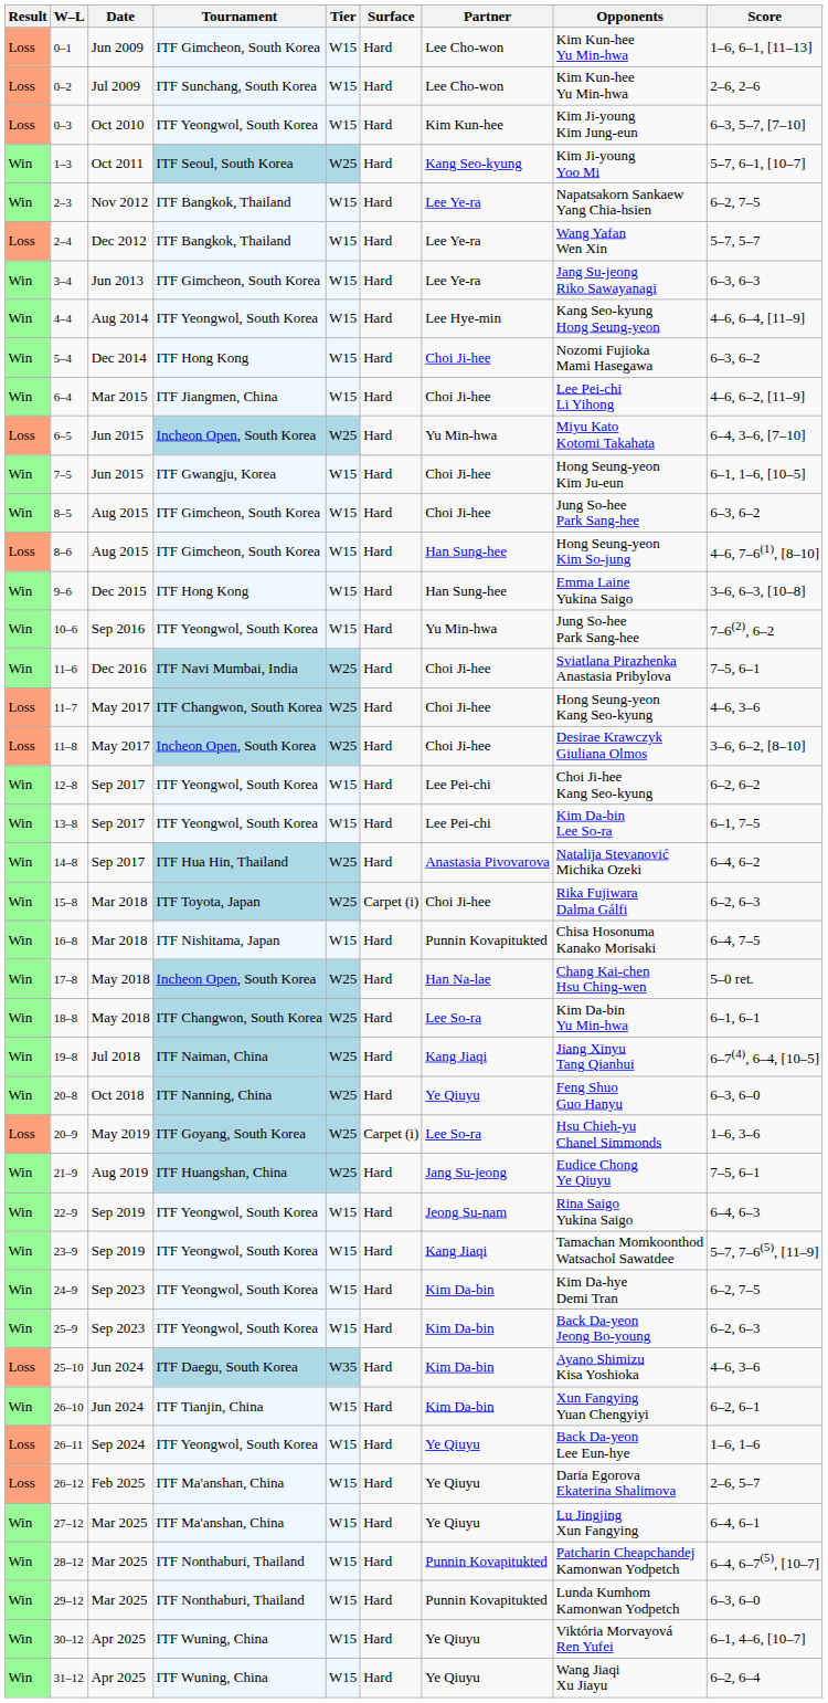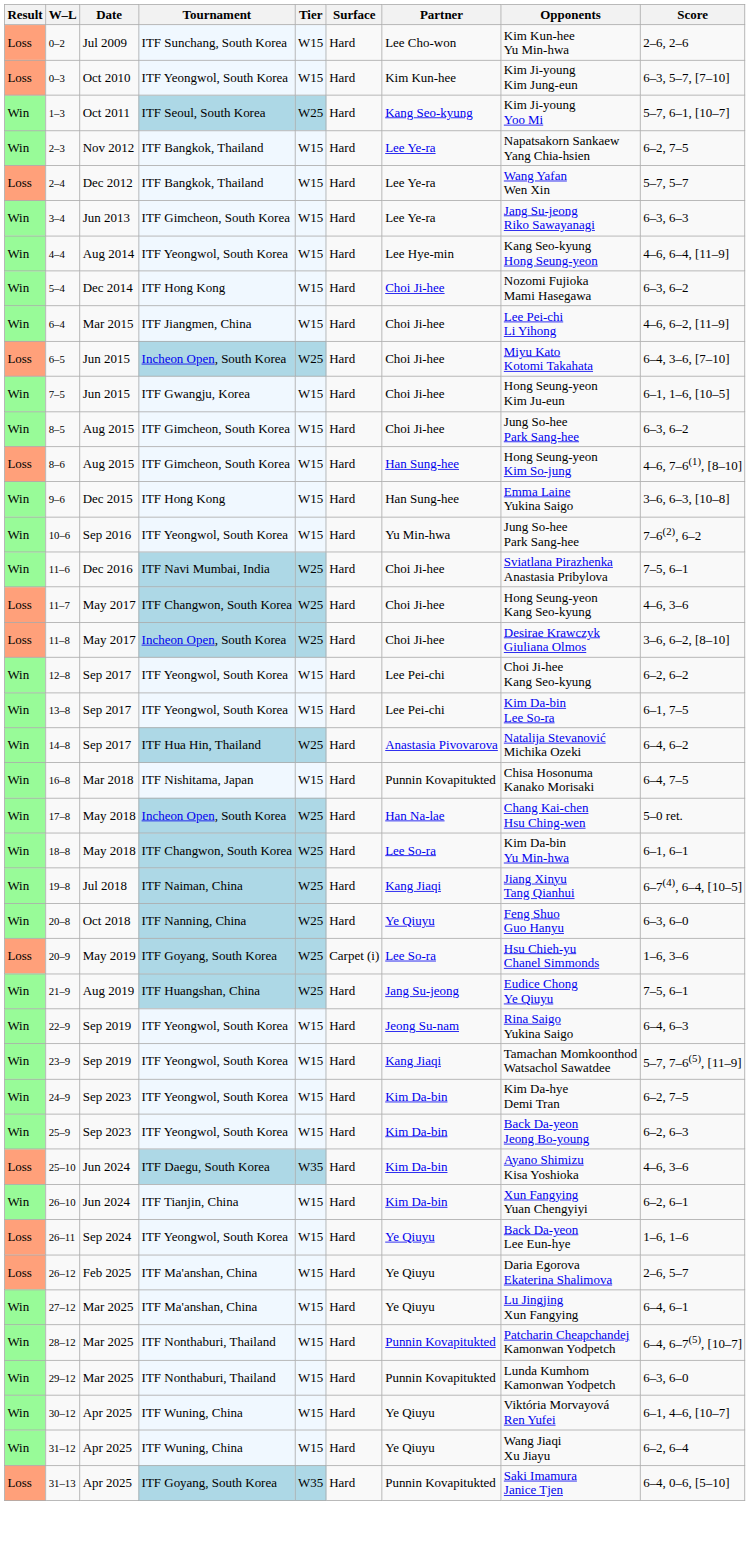 <table class="sortable wikitable">
 <tr>
 <th>Result</th>
 <th class="unsortable">W–L</th>
 <th>Date</th>
 <th>Tournament</th>
 <th>Tier</th>
 <th>Surface</th>
 <th>Partner</th>
 <th>Opponents</th>
 <th class="unsortable">Score</th>
-</tr>
-<tr>
-<td style="background:#ffa07a;">Loss</td>
-<td><small>0–1</small></td>
-<td>Jun 2009</td>
-<td style="background:#f0f8ff;">ITF Gimcheon, South Korea</td>
-<td style="background:#f0f8ff;">W15</td>
-<td>Hard</td>
-<td> Lee Cho-won</td>
-<td> Kim Kun-hee <br>  <a href='#'>Yu Min-hwa</a></td>
-<td>1–6, 6–1, [11–13]</td>
 </tr>
 <tr>
 <td style="background:#ffa07a;">Loss</td>
 <td><small>0–2</small></td>
 <td>Jul 2009</td>
 <td style="background:#f0f8ff;">ITF Sunchang, South Korea</td>
 <td style="background:#f0f8ff;">W15</td>
 <td>Hard</td>
 <td> Lee Cho-won</td>
 <td> Kim Kun-hee <br>  Yu Min-hwa</td>
 <td>2–6, 2–6</td>
 </tr>
 <tr>
 <td style="background:#ffa07a;">Loss</td>
 <td><small>0–3</small></td>
 <td>Oct 2010</td>
 <td style="background:#f0f8ff;">ITF Yeongwol, South Korea</td>
 <td style="background:#f0f8ff;">W15</td>
 <td>Hard</td>
 <td> Kim Kun-hee</td>
 <td> Kim Ji-young <br>  Kim Jung-eun</td>
 <td>6–3, 5–7, [7–10]</td>
 </tr>
 <tr>
 <td style="background:#98fb98;">Win</td>
 <td><small>1–3</small></td>
 <td>Oct 2011</td>
 <td style="background:lightblue;">ITF Seoul, South Korea</td>
 <td style="background:lightblue;">W25</td>
 <td>Hard</td>
 <td> <a href='#'>Kang Seo-kyung</a></td>
 <td> Kim Ji-young <br>  <a href='#'>Yoo Mi</a></td>
 <td>5–7, 6–1, [10–7]</td>
 </tr>
 <tr>
 <td style="background:#98fb98;">Win</td>
 <td><small>2–3</small></td>
 <td>Nov 2012</td>
 <td style="background:#f0f8ff;">ITF Bangkok, Thailand</td>
 <td style="background:#f0f8ff;">W15</td>
 <td>Hard</td>
 <td> <a href='#'>Lee Ye-ra</a></td>
 <td> Napatsakorn Sankaew <br>  Yang Chia-hsien</td>
 <td>6–2, 7–5</td>
 </tr>
 <tr>
 <td style="background:#ffa07a;">Loss</td>
 <td><small>2–4</small></td>
 <td>Dec 2012</td>
 <td style="background:#f0f8ff;">ITF Bangkok, Thailand</td>
 <td style="background:#f0f8ff;">W15</td>
 <td>Hard</td>
 <td> Lee Ye-ra</td>
 <td> <a href='#'>Wang Yafan</a> <br>  Wen Xin</td>
 <td>5–7, 5–7</td>
 </tr>
 <tr>
 <td style="background:#98fb98;">Win</td>
 <td><small>3–4</small></td>
 <td>Jun 2013</td>
 <td style="background:#f0f8ff;">ITF Gimcheon, South Korea</td>
 <td style="background:#f0f8ff;">W15</td>
 <td>Hard</td>
 <td> Lee Ye-ra</td>
 <td> <a href='#'>Jang Su-jeong</a> <br>  <a href='#'>Riko Sawayanagi</a></td>
 <td>6–3, 6–3</td>
 </tr>
 <tr>
 <td style="background:#98fb98;">Win</td>
 <td><small>4–4</small></td>
 <td>Aug 2014</td>
 <td style="background:#f0f8ff;">ITF Yeongwol, South Korea</td>
 <td style="background:#f0f8ff;">W15</td>
 <td>Hard</td>
 <td> Lee Hye-min</td>
 <td> Kang Seo-kyung <br>  <a href='#'>Hong Seung-yeon</a></td>
 <td>4–6, 6–4, [11–9]</td>
 </tr>
 <tr>
 <td style="background:#98fb98;">Win</td>
 <td><small>5–4</small></td>
 <td>Dec 2014</td>
 <td style="background:#f0f8ff;">ITF Hong Kong</td>
 <td style="background:#f0f8ff;">W15</td>
 <td>Hard</td>
 <td> <a href='#'>Choi Ji-hee</a></td>
 <td> Nozomi Fujioka <br>  Mami Hasegawa</td>
 <td>6–3, 6–2</td>
 </tr>
 <tr>
 <td style="background:#98fb98;">Win</td>
 <td><small>6–4</small></td>
 <td>Mar 2015</td>
 <td style="background:#f0f8ff;">ITF Jiangmen, China</td>
 <td style="background:#f0f8ff;">W15</td>
 <td>Hard</td>
 <td> Choi Ji-hee</td>
 <td> <a href='#'>Lee Pei-chi</a> <br>  <a href='#'>Li Yihong</a></td>
 <td>4–6, 6–2, [11–9]</td>
 </tr>
 <tr>
 <td style="background:#ffa07a;">Loss</td>
 <td><small>6–5</small></td>
 <td>Jun 2015</td>
 <td style="background:lightblue;"><a href='#'>Incheon Open</a>, South Korea</td>
 <td style="background:lightblue;">W25</td>
 <td>Hard</td>
-<td> Yu Min-hwa</td>
+<td> Choi Ji-hee</td>
 <td> <a href='#'>Miyu Kato</a> <br>  <a href='#'>Kotomi Takahata</a></td>
 <td>6–4, 3–6, [7–10]</td>
 </tr>
 <tr>
 <td style="background:#98fb98;">Win</td>
 <td><small>7–5</small></td>
 <td>Jun 2015</td>
 <td style="background:#f0f8ff;">ITF Gwangju, Korea</td>
 <td style="background:#f0f8ff;">W15</td>
 <td>Hard</td>
 <td> Choi Ji-hee</td>
 <td> Hong Seung-yeon <br>  Kim Ju-eun</td>
 <td>6–1, 1–6, [10–5]</td>
 </tr>
 <tr>
 <td style="background:#98fb98;">Win</td>
 <td><small>8–5</small></td>
 <td>Aug 2015</td>
 <td style="background:#f0f8ff;">ITF Gimcheon, South Korea</td>
 <td style="background:#f0f8ff;">W15</td>
 <td>Hard</td>
 <td> Choi Ji-hee</td>
 <td> Jung So-hee <br>  <a href='#'>Park Sang-hee</a></td>
 <td>6–3, 6–2</td>
 </tr>
 <tr>
 <td style="background:#ffa07a;">Loss</td>
 <td><small>8–6</small></td>
 <td>Aug 2015</td>
 <td style="background:#f0f8ff;">ITF Gimcheon, South Korea</td>
 <td style="background:#f0f8ff;">W15</td>
 <td>Hard</td>
 <td> <a href='#'>Han Sung-hee</a></td>
 <td> Hong Seung-yeon <br>  <a href='#'>Kim So-jung</a></td>
 <td>4–6, 7–6<sup>(1)</sup>, [8–10]</td>
 </tr>
 <tr>
 <td style="background:#98fb98;">Win</td>
 <td><small>9–6</small></td>
 <td>Dec 2015</td>
 <td style="background:#f0f8ff;">ITF Hong Kong</td>
 <td style="background:#f0f8ff;">W15</td>
 <td>Hard</td>
 <td> Han Sung-hee</td>
 <td> <a href='#'>Emma Laine</a> <br>  Yukina Saigo</td>
 <td>3–6, 6–3, [10–8]</td>
 </tr>
 <tr>
 <td style="background:#98fb98;">Win</td>
 <td><small>10–6</small></td>
 <td>Sep 2016</td>
 <td style="background:#f0f8ff;">ITF Yeongwol, South Korea</td>
 <td style="background:#f0f8ff;">W15</td>
 <td>Hard</td>
 <td> Yu Min-hwa</td>
 <td> Jung So-hee <br>  Park Sang-hee</td>
 <td>7–6<sup>(2)</sup>, 6–2</td>
 </tr>
 <tr>
 <td style="background:#98fb98;">Win</td>
 <td><small>11–6</small></td>
 <td>Dec 2016</td>
 <td style="background:lightblue;">ITF Navi Mumbai, India</td>
 <td style="background:lightblue;">W25</td>
 <td>Hard</td>
 <td> Choi Ji-hee</td>
 <td> <a href='#'>Sviatlana Pirazhenka</a> <br>  Anastasia Pribylova</td>
 <td>7–5, 6–1</td>
 </tr>
 <tr>
 <td style="background:#ffa07a;">Loss</td>
 <td><small>11–7</small></td>
 <td>May 2017</td>
 <td style="background:lightblue;">ITF Changwon, South Korea</td>
 <td style="background:lightblue;">W25</td>
 <td>Hard</td>
 <td> Choi Ji-hee</td>
 <td> Hong Seung-yeon <br>  Kang Seo-kyung</td>
 <td>4–6, 3–6</td>
 </tr>
 <tr>
 <td style="background:#ffa07a;">Loss</td>
 <td><small>11–8</small></td>
 <td>May 2017</td>
 <td style="background:lightblue;"><a href='#'>Incheon Open</a>, South Korea</td>
 <td style="background:lightblue;">W25</td>
 <td>Hard</td>
 <td> Choi Ji-hee</td>
 <td> <a href='#'>Desirae Krawczyk</a> <br>  <a href='#'>Giuliana Olmos</a></td>
 <td>3–6, 6–2, [8–10]</td>
 </tr>
 <tr>
 <td style="background:#98fb98;">Win</td>
 <td><small>12–8</small></td>
 <td>Sep 2017</td>
 <td style="background:#f0f8ff;">ITF Yeongwol, South Korea</td>
 <td style="background:#f0f8ff;">W15</td>
 <td>Hard</td>
 <td> Lee Pei-chi</td>
 <td> Choi Ji-hee <br>  Kang Seo-kyung</td>
 <td>6–2, 6–2</td>
 </tr>
 <tr>
 <td style="background:#98fb98;">Win</td>
 <td><small>13–8</small></td>
 <td>Sep 2017</td>
 <td style="background:#f0f8ff;">ITF Yeongwol, South Korea</td>
 <td style="background:#f0f8ff;">W15</td>
 <td>Hard</td>
 <td> Lee Pei-chi</td>
 <td> <a href='#'>Kim Da-bin</a> <br>  <a href='#'>Lee So-ra</a></td>
 <td>6–1, 7–5</td>
 </tr>
 <tr>
 <td style="background:#98fb98;">Win</td>
 <td><small>14–8</small></td>
 <td>Sep 2017</td>
 <td style="background:lightblue;">ITF Hua Hin, Thailand</td>
 <td style="background:lightblue;">W25</td>
 <td>Hard</td>
 <td> <a href='#'>Anastasia Pivovarova</a></td>
 <td> <a href='#'>Natalija Stevanović</a> <br>  Michika Ozeki</td>
 <td>6–4, 6–2</td>
-</tr>
-<tr>
-<td style="background:#98fb98;">Win</td>
-<td><small>15–8</small></td>
-<td>Mar 2018</td>
-<td style="background:lightblue;">ITF Toyota, Japan</td>
-<td style="background:lightblue;">W25</td>
-<td>Carpet (i)</td>
-<td> Choi Ji-hee</td>
-<td> <a href='#'>Rika Fujiwara</a> <br>  <a href='#'>Dalma Gálfi</a></td>
-<td>6–2, 6–3</td>
 </tr>
 <tr>
 <td style="background:#98fb98;">Win</td>
 <td><small>16–8</small></td>
 <td>Mar 2018</td>
 <td style="background:#f0f8ff;">ITF Nishitama, Japan</td>
 <td style="background:#f0f8ff;">W15</td>
 <td>Hard</td>
 <td> Punnin Kovapitukted</td>
 <td> Chisa Hosonuma <br>  Kanako Morisaki</td>
 <td>6–4, 7–5</td>
 </tr>
 <tr>
 <td bgcolor=98FB98>Win</td>
 <td><small>17–8</small></td>
 <td>May 2018</td>
 <td style="background:lightblue;"><a href='#'>Incheon Open</a>, South Korea</td>
 <td style="background:lightblue;">W25</td>
 <td>Hard</td>
 <td> <a href='#'>Han Na-lae</a></td>
 <td> <a href='#'>Chang Kai-chen</a> <br>  <a href='#'>Hsu Ching-wen</a></td>
 <td>5–0 ret.</td>
 </tr>
 <tr>
 <td bgcolor="98FB98">Win</td>
 <td><small>18–8</small></td>
 <td>May 2018</td>
 <td style="background:lightblue;">ITF Changwon, South Korea</td>
 <td style="background:lightblue;">W25</td>
 <td>Hard</td>
 <td> <a href='#'>Lee So-ra</a></td>
 <td> Kim Da-bin <br>  <a href='#'>Yu Min-hwa</a></td>
 <td>6–1, 6–1</td>
 </tr>
 <tr>
 <td style="background:#98fb98;">Win</td>
 <td><small>19–8</small></td>
 <td>Jul 2018</td>
 <td style="background:lightblue;">ITF Naiman, China</td>
 <td style="background:lightblue;">W25</td>
 <td>Hard</td>
 <td> <a href='#'>Kang Jiaqi</a></td>
 <td> <a href='#'>Jiang Xinyu</a> <br>  <a href='#'>Tang Qianhui</a></td>
 <td>6–7<sup>(4)</sup>, 6–4, [10–5]</td>
 </tr>
 <tr>
 <td style="background:#98fb98;">Win</td>
 <td><small>20–8</small></td>
 <td>Oct 2018</td>
 <td style="background:lightblue;">ITF Nanning, China</td>
 <td style="background:lightblue;">W25</td>
 <td>Hard</td>
 <td> <a href='#'>Ye Qiuyu</a></td>
 <td> <a href='#'>Feng Shuo</a> <br>  <a href='#'>Guo Hanyu</a></td>
 <td>6–3, 6–0</td>
 </tr>
 <tr>
 <td style="background:#ffa07a;">Loss</td>
 <td><small>20–9</small></td>
 <td>May 2019</td>
 <td style="background:lightblue;">ITF Goyang, South Korea</td>
 <td style="background:lightblue;">W25</td>
 <td>Carpet (i)</td>
 <td> <a href='#'>Lee So-ra</a></td>
 <td> <a href='#'>Hsu Chieh-yu</a> <br>  <a href='#'>Chanel Simmonds</a></td>
 <td>1–6, 3–6</td>
 </tr>
 <tr>
 <td style="background:#98fb98;">Win</td>
 <td><small>21–9</small></td>
 <td>Aug 2019</td>
 <td style="background:lightblue;">ITF Huangshan, China</td>
 <td style="background:lightblue;">W25</td>
 <td>Hard</td>
 <td> <a href='#'>Jang Su-jeong</a></td>
 <td> <a href='#'>Eudice Chong</a> <br>  <a href='#'>Ye Qiuyu</a></td>
 <td>7–5, 6–1</td>
 </tr>
 <tr>
 <td style="background:#98fb98;">Win</td>
 <td><small>22–9</small></td>
 <td>Sep 2019</td>
 <td style="background:#f0f8ff;">ITF Yeongwol, South Korea</td>
 <td style="background:#f0f8ff;">W15</td>
 <td>Hard</td>
 <td> <a href='#'>Jeong Su-nam</a></td>
 <td> <a href='#'>Rina Saigo</a> <br>  Yukina Saigo</td>
 <td>6–4, 6–3</td>
 </tr>
 <tr>
 <td style="background:#98fb98;">Win</td>
 <td><small>23–9</small></td>
 <td>Sep 2019</td>
 <td style="background:#f0f8ff;">ITF Yeongwol, South Korea</td>
 <td style="background:#f0f8ff;">W15</td>
 <td>Hard</td>
 <td> <a href='#'>Kang Jiaqi</a></td>
 <td> Tamachan Momkoonthod <br>  Watsachol Sawatdee</td>
 <td>5–7, 7–6<sup>(5)</sup>, [11–9]</td>
 </tr>
 <tr>
 <td style="background:#98fb98;">Win</td>
 <td><small>24–9</small></td>
 <td>Sep 2023</td>
 <td style="background:#f0f8ff;">ITF Yeongwol, South Korea</td>
 <td style="background:#f0f8ff;">W15</td>
 <td>Hard</td>
 <td> <a href='#'>Kim Da-bin</a></td>
 <td> Kim Da-hye<br>  Demi Tran</td>
 <td>6–2, 7–5</td>
 </tr>
 <tr>
 <td style="background:#98fb98;">Win</td>
 <td><small>25–9</small></td>
 <td>Sep 2023</td>
 <td style="background:#f0f8ff;">ITF Yeongwol, South Korea</td>
 <td style="background:#f0f8ff;">W15</td>
 <td>Hard</td>
 <td> <a href='#'>Kim Da-bin</a></td>
 <td> <a href='#'>Back Da-yeon</a> <br>  <a href='#'>Jeong Bo-young</a></td>
 <td>6–2, 6–3</td>
 </tr>
 <tr>
 <td style="background:#ffa07a;">Loss</td>
 <td><small>25–10</small></td>
 <td>Jun 2024</td>
 <td style="background:lightblue;">ITF Daegu, South Korea</td>
 <td style="background:lightblue;">W35</td>
 <td>Hard</td>
 <td> <a href='#'>Kim Da-bin</a></td>
 <td> <a href='#'>Ayano Shimizu</a> <br>  Kisa Yoshioka</td>
 <td>4–6, 3–6</td>
 </tr>
 <tr>
 <td style="background:#98fb98;">Win</td>
 <td><small>26–10</small></td>
 <td>Jun 2024</td>
 <td style="background:#f0f8ff;">ITF Tianjin, China</td>
 <td style="background:#f0f8ff;">W15</td>
 <td>Hard</td>
 <td> <a href='#'>Kim Da-bin</a></td>
 <td> <a href='#'>Xun Fangying</a> <br>  Yuan Chengyiyi</td>
 <td>6–2, 6–1</td>
 </tr>
 <tr>
 <td style="background:#ffa07a;">Loss</td>
 <td><small>26–11</small></td>
 <td>Sep 2024</td>
 <td style="background:#f0f8ff;">ITF Yeongwol, South Korea</td>
 <td style="background:#f0f8ff;">W15</td>
 <td>Hard</td>
 <td> <a href='#'>Ye Qiuyu</a></td>
 <td> <a href='#'>Back Da-yeon</a> <br>  Lee Eun-hye</td>
 <td>1–6, 1–6</td>
 </tr>
 <tr>
 <td style="background:#ffa07a;">Loss</td>
 <td><small>26–12</small></td>
 <td>Feb 2025</td>
 <td style="background:#f0f8ff;">ITF Ma'anshan, China</td>
 <td style="background:#f0f8ff;">W15</td>
 <td>Hard</td>
 <td> Ye Qiuyu</td>
 <td> Daria Egorova <br>  <a href='#'>Ekaterina Shalimova</a></td>
 <td>2–6, 5–7</td>
 </tr>
 <tr>
 <td style="background:#98fb98;">Win</td>
 <td><small>27–12</small></td>
 <td>Mar 2025</td>
 <td style="background:#f0f8ff;">ITF Ma'anshan, China</td>
 <td style="background:#f0f8ff;">W15</td>
 <td>Hard</td>
 <td> Ye Qiuyu</td>
 <td> <a href='#'>Lu Jingjing</a> <br>  Xun Fangying</td>
 <td>6–4, 6–1</td>
 </tr>
 <tr>
 <td style="background:#98fb98;">Win</td>
 <td><small>28–12</small></td>
 <td>Mar 2025</td>
 <td style="background:#f0f8ff;">ITF Nonthaburi, Thailand</td>
 <td style="background:#f0f8ff;">W15</td>
 <td>Hard</td>
 <td> <a href='#'>Punnin Kovapitukted</a></td>
 <td> <a href='#'>Patcharin Cheapchandej</a> <br>  Kamonwan Yodpetch</td>
 <td>6–4, 6–7<sup>(5)</sup>, [10–7]</td>
 </tr>
 <tr>
 <td style="background:#98fb98;">Win</td>
 <td><small>29–12</small></td>
 <td>Mar 2025</td>
 <td style="background:#f0f8ff;">ITF Nonthaburi, Thailand</td>
 <td style="background:#f0f8ff;">W15</td>
 <td>Hard</td>
 <td> Punnin Kovapitukted</td>
 <td> Lunda Kumhom <br>  Kamonwan Yodpetch</td>
 <td>6–3, 6–0</td>
 </tr>
 <tr>
 <td style="background:#98fb98;">Win</td>
 <td><small>30–12</small></td>
 <td>Apr 2025</td>
 <td style="background:#f0f8ff;">ITF Wuning, China</td>
 <td style="background:#f0f8ff;">W15</td>
 <td>Hard</td>
 <td> Ye Qiuyu</td>
 <td> Viktória Morvayová <br>  <a href='#'>Ren Yufei</a></td>
 <td>6–1, 4–6, [10–7]</td>
 </tr>
 <tr>
 <td style="background:#98fb98;">Win</td>
 <td><small>31–12</small></td>
 <td>Apr 2025</td>
 <td style="background:#f0f8ff;">ITF Wuning, China</td>
 <td style="background:#f0f8ff;">W15</td>
 <td>Hard</td>
 <td> Ye Qiuyu</td>
 <td> Wang Jiaqi <br>  Xu Jiayu</td>
 <td>6–2, 6–4</td>
 </tr>
+<tr>
+<td style="background:#ffa07a;">Loss</td>
+<td><small>31–13</small></td>
+<td>Apr 2025</td>
+<td style="background:lightblue;">ITF Goyang, South Korea</td>
+<td style="background:lightblue;">W35</td>
+<td>Hard</td>
+<td> Punnin Kovapitukted</td>
+<td> <a href='#'>Saki Imamura</a> <br>  <a href='#'>Janice Tjen</a></td>
+<td>6–4, 0–6, [5–10]</td>
+</tr>
 </table>
